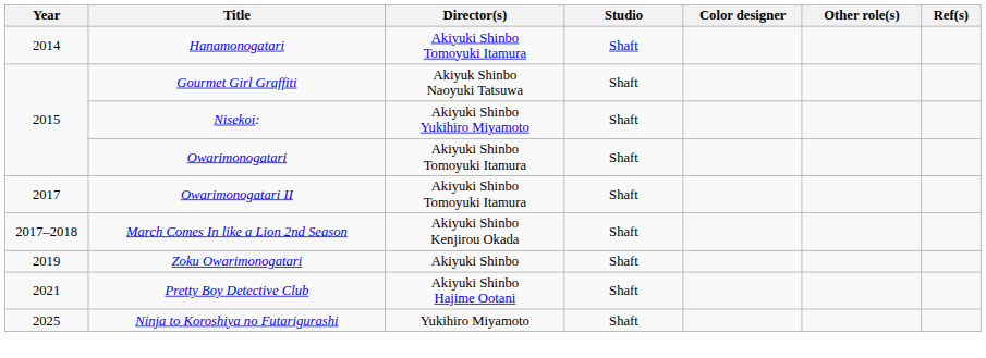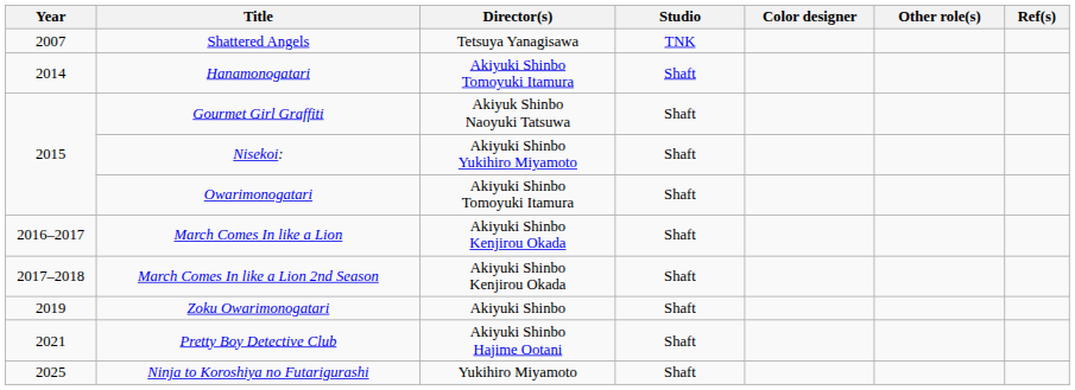 <table class="wikitable sortable" style="text-align:center; margin=auto; ">
 <tr>
 <th scope="col" width=7%>Year</th>
 <th scope="col" width=25%>Title</th>
 <th scope="col" width=15%>Director(s)</th>
 <th scope="col" width=10%>Studio</th>
 <th scope="col" width=10%>Color designer</th>
 <th scope="col" width=10%>Other role(s)</th>
 <th scope="col" width=5%>Ref(s)</th>
+</tr>
+<tr>
+<td>2007</td>
+<td><a href='#'>Shattered Angels</a></td>
+<td>Tetsuya Yanagisawa</td>
+<td><a href='#'>TNK</a></td>
+<td></td>
+<td></td>
+<td></td>
 </tr>
 <tr>
 <td>2014</td>
 <td><em><a href='#'>Hanamonogatari</a></em></td>
 <td><a href='#'>Akiyuki Shinbo</a><br><a href='#'>Tomoyuki Itamura</a></td>
 <td><a href='#'>Shaft</a></td>
 <td></td>
 <td></td>
 <td></td>
 </tr>
 <tr>
 <td rowspan="3">2015</td>
 <td><em><a href='#'>Gourmet Girl Graffiti</a></em></td>
 <td>Akiyuk Shinbo<br>Naoyuki Tatsuwa</td>
 <td>Shaft</td>
 <td></td>
 <td></td>
 <td></td>
 </tr>
 <tr>
 <td><em><a href='#'>Nisekoi</a>:</em></td>
 <td>Akiyuki Shinbo<br><a href='#'>Yukihiro Miyamoto</a></td>
 <td>Shaft</td>
 <td></td>
 <td></td>
 <td></td>
 </tr>
 <tr>
 <td><em><a href='#'>Owarimonogatari</a></em></td>
 <td>Akiyuki Shinbo<br>Tomoyuki Itamura</td>
 <td>Shaft</td>
 <td></td>
 <td></td>
 <td></td>
 </tr>
 <tr>
-<td>2017</td>
-<td><em><a href='#'>Owarimonogatari II</a></em></td>
-<td>Akiyuki Shinbo<br>Tomoyuki Itamura</td>
+<td>2016–2017</td>
+<td><em><a href='#'>March Comes In like a Lion</a></em></td>
+<td>Akiyuki Shinbo<br><a href='#'>Kenjirou Okada</a></td>
 <td>Shaft</td>
 <td></td>
 <td></td>
 <td></td>
 </tr>
 <tr>
 <td>2017–2018</td>
 <td><em><a href='#'>March Comes In like a Lion 2nd Season</a></em></td>
 <td>Akiyuki Shinbo<br>Kenjirou Okada</td>
 <td>Shaft</td>
 <td></td>
 <td></td>
 <td></td>
 </tr>
 <tr>
 <td>2019</td>
 <td><em><a href='#'>Zoku Owarimonogatari</a></em></td>
 <td>Akiyuki Shinbo</td>
 <td>Shaft</td>
 <td></td>
 <td></td>
 <td></td>
 </tr>
 <tr>
 <td>2021</td>
 <td><em><a href='#'>Pretty Boy Detective Club</a></em></td>
 <td>Akiyuki Shinbo<br><a href='#'>Hajime Ootani</a></td>
 <td>Shaft</td>
 <td></td>
 <td></td>
 <td></td>
 </tr>
 <tr>
 <td>2025</td>
 <td><em><a href='#'>Ninja to Koroshiya no Futarigurashi</a></em></td>
 <td>Yukihiro Miyamoto</td>
 <td>Shaft</td>
 <td></td>
 <td></td>
 <td></td>
 </tr>
 </table>
